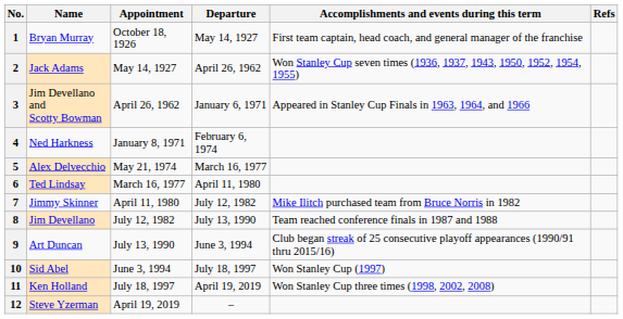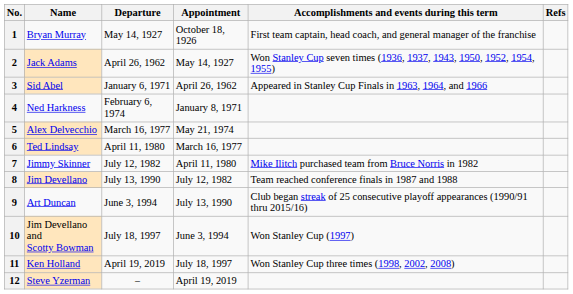 <table class="wikitable">
 <tr>
 <th scope="col">No.</th>
 <th scope="col">Name</th>
+<th scope="col">Departure</th>
 <th scope="col">Appointment</th>
-<th scope="col">Departure</th>
 <th scope="col">Accomplishments and events during this term</th>
 <th scope="col">Refs</th>
 </tr>
 <tr>
 <th scope="row">1</th>
 <td><a href='#'>Bryan Murray</a></td>
+<td>May 14, 1927</td>
 <td>October 18, 1926</td>
-<td>May 14, 1927</td>
 <td>First team captain, head coach, and general manager of the franchise</td>
 <td></td>
 </tr>
 <tr>
 <th scope="row">2</th>
 <td style="background: #FFE6BD"><a href='#'>Jack Adams</a></td>
+<td>April 26, 1962</td>
 <td>May 14, 1927</td>
-<td>April 26, 1962</td>
 <td>Won <a href='#'>Stanley Cup</a> seven times (<a href='#'>1936</a>, <a href='#'>1937</a>, <a href='#'>1943</a>, <a href='#'>1950</a>, <a href='#'>1952</a>, <a href='#'>1954</a>, <a href='#'>1955</a>)</td>
 <td></td>
 </tr>
 <tr>
 <th scope="row">3</th>
-<td style="background: #FFE6BD">Jim Devellano and<br><a href='#'>Scotty Bowman</a></td>
+<td style="background: #FFE6BD"><a href='#'>Sid Abel</a></td>
+<td>January 6, 1971</td>
 <td>April 26, 1962</td>
-<td>January 6, 1971</td>
 <td>Appeared in Stanley Cup Finals in <a href='#'>1963</a>, <a href='#'>1964</a>, and <a href='#'>1966</a></td>
 <td></td>
 </tr>
 <tr>
 <th scope="row">4</th>
 <td><a href='#'>Ned Harkness</a></td>
+<td>February 6, 1974</td>
 <td>January 8, 1971</td>
-<td>February 6, 1974</td>
 <td></td>
 <td></td>
 </tr>
 <tr>
 <th scope="row">5</th>
 <td style="background: #FFE6BD"><a href='#'>Alex Delvecchio</a></td>
+<td>March 16, 1977</td>
 <td>May 21, 1974</td>
-<td>March 16, 1977</td>
 <td></td>
 <td></td>
 </tr>
 <tr>
 <th scope="row">6</th>
 <td style="background: #FFE6BD"><a href='#'>Ted Lindsay</a></td>
+<td>April 11, 1980</td>
 <td>March 16, 1977</td>
-<td>April 11, 1980</td>
 <td></td>
 <td></td>
 </tr>
 <tr>
 <th scope="row">7</th>
 <td><a href='#'>Jimmy Skinner</a></td>
+<td>July 12, 1982</td>
 <td>April 11, 1980</td>
-<td>July 12, 1982</td>
 <td><a href='#'>Mike Ilitch</a> purchased team from <a href='#'>Bruce Norris</a> in 1982</td>
 <td></td>
 </tr>
 <tr>
 <th scope="row">8</th>
 <td style="background: #FFE6BD"><a href='#'>Jim Devellano</a></td>
+<td>July 13, 1990</td>
 <td>July 12, 1982</td>
-<td>July 13, 1990</td>
 <td>Team reached conference finals in 1987 and 1988</td>
 <td></td>
 </tr>
 <tr>
 <th scope="row">9</th>
 <td><a href='#'>Art Duncan</a></td>
+<td>June 3, 1994</td>
 <td>July 13, 1990</td>
-<td>June 3, 1994</td>
 <td>Club began <a href='#'>streak</a> of 25 consecutive playoff appearances (1990/91 thru 2015/16)</td>
 <td></td>
 </tr>
 <tr>
 <th scope="row">10</th>
-<td style="background: #FFE6BD"><a href='#'>Sid Abel</a></td>
+<td style="background: #FFE6BD">Jim Devellano and<br><a href='#'>Scotty Bowman</a></td>
+<td>July 18, 1997</td>
 <td>June 3, 1994</td>
-<td>July 18, 1997</td>
 <td>Won Stanley Cup (<a href='#'>1997</a>)</td>
 <td></td>
 </tr>
 <tr>
 <th scope="row">11</th>
 <td style="background: #FFE6BD"><a href='#'>Ken Holland</a></td>
+<td>April 19, 2019</td>
 <td>July 18, 1997</td>
-<td>April 19, 2019</td>
 <td>Won Stanley Cup three times (<a href='#'>1998</a>, <a href='#'>2002</a>, <a href='#'>2008</a>)</td>
 <td></td>
 </tr>
 <tr>
 <th scope="row">12</th>
 <td style="background: #FFE6BD"><a href='#'>Steve Yzerman</a></td>
+<td style="text-align: center; font-size: 95%">–</td>
 <td>April 19, 2019</td>
-<td style="text-align: center; font-size: 95%">–</td>
 <td></td>
 <td></td>
 </tr>
 </table>
